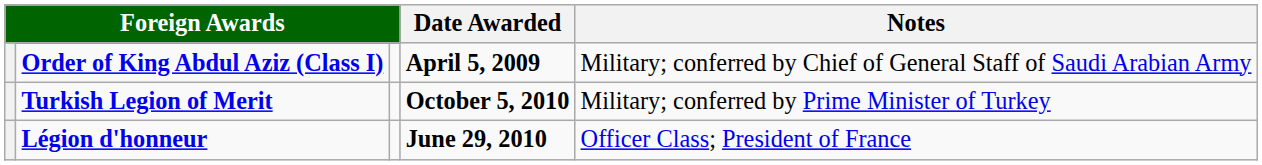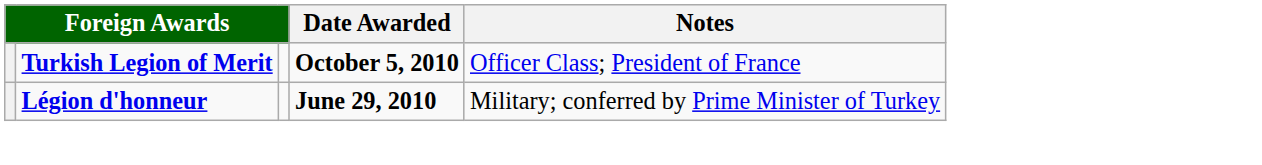 <table class="wikitable">
 <tr>
 <th colspan="3" style="background:#006400; color:#FFFFFF; text-align:center"><strong>Foreign Awards</strong></th>
 <th>Date Awarded</th>
 <th>Notes</th>
 </tr>
 <tr>
-<th></th>
-<td><strong><a href='#'>Order of King Abdul Aziz (Class I)</a></strong></td>
-<td></td>
-<td><strong>April 5, 2009</strong></td>
-<td>Military; conferred by Chief of General Staff of <a href='#'>Saudi Arabian Army</a></td>
-</tr>
-<tr>
 <th><strong></strong></th>
 <td><a href='#'><strong>Turkish Legion of Merit</strong></a><strong></strong></td>
 <td></td>
 <td><strong>October 5, 2010</strong></td>
-<td>Military; conferred by <a href='#'>Prime Minister of Turkey</a></td>
+<td><a href='#'>Officer Class</a>; <a href='#'>President of France</a></td>
 </tr>
 <tr>
 <th><strong></strong></th>
 <td><strong><a href='#'>Légion d'honneur</a></strong></td>
 <td></td>
 <td><strong>June 29, 2010</strong></td>
-<td><a href='#'>Officer Class</a>; <a href='#'>President of France</a></td>
+<td>Military; conferred by <a href='#'>Prime Minister of Turkey</a></td>
 </tr>
 </table>
